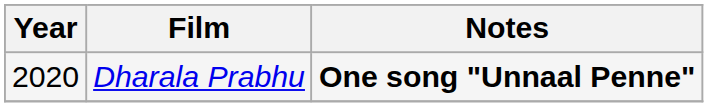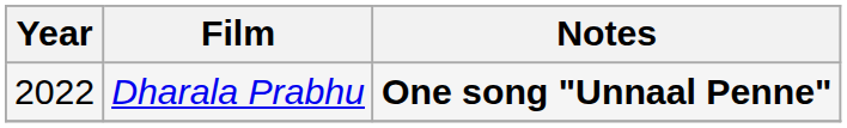 <table class="wikitable sortable" style="background:#f5f5f5;">
 <tr>
 <th>Year</th>
 <th>Film</th>
 <th>Notes</th>
 </tr>
 <tr>
-<td>2020</td>
+<td>2022</td>
 <td><em><a href='#'>Dharala Prabhu</a></em></td>
 <td><strong>One song "Unnaal Penne"</strong></td>
 </tr>
 <tr>
 </tr>
 </table>
